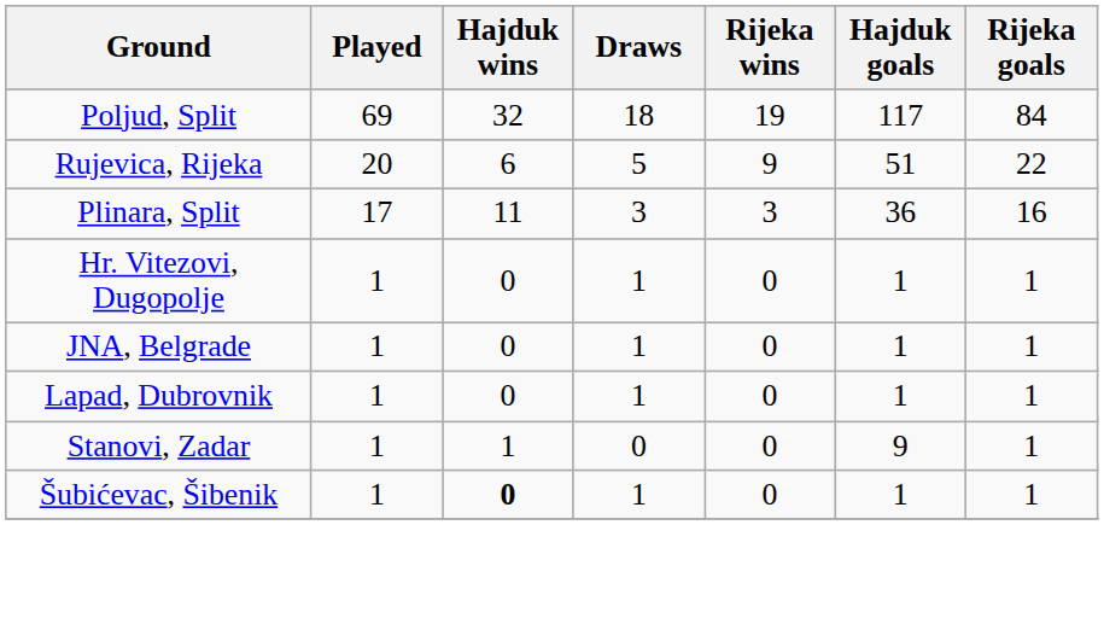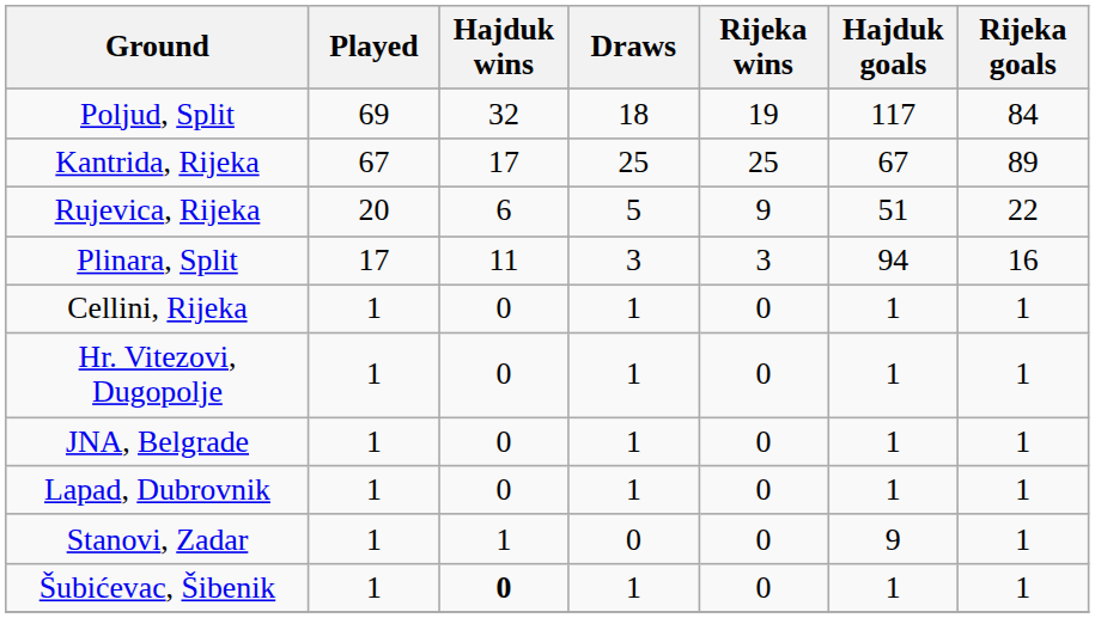 <table class="wikitable" style="text-align: center">
 <tr>
 <th width="150">Ground</th>
 <th width="60">Played</th>
 <th width="60">Hajduk wins</th>
 <th width="60">Draws</th>
 <th width="60">Rijeka wins</th>
 <th width="60">Hajduk goals</th>
 <th width="60">Rijeka goals</th>
 </tr>
 <tr>
 <td><a href='#'>Poljud</a>, <a href='#'>Split</a></td>
 <td>69</td>
 <td>32</td>
 <td>18</td>
 <td>19</td>
 <td>117</td>
 <td>84</td>
 </tr>
 <tr>
+<td><a href='#'>Kantrida</a>, <a href='#'>Rijeka</a></td>
+<td>67</td>
+<td>17</td>
+<td>25</td>
+<td>25</td>
+<td>67</td>
+<td>89</td>
+</tr>
+<tr>
 <td><a href='#'>Rujevica</a>, <a href='#'>Rijeka</a></td>
 <td>20</td>
 <td>6</td>
 <td>5</td>
 <td>9</td>
 <td>51</td>
 <td>22</td>
 </tr>
 <tr>
 <td><a href='#'>Plinara</a>, <a href='#'>Split</a></td>
 <td>17</td>
 <td>11</td>
 <td>3</td>
 <td>3</td>
-<td>36</td>
+<td>94</td>
 <td>16</td>
+</tr>
+<tr>
+<td>Cellini, <a href='#'>Rijeka</a></td>
+<td>1</td>
+<td>0</td>
+<td>1</td>
+<td>0</td>
+<td>1</td>
+<td>1</td>
 </tr>
 <tr>
 <td><a href='#'>Hr. Vitezovi</a>, <a href='#'>Dugopolje</a></td>
 <td>1</td>
 <td>0</td>
 <td>1</td>
 <td>0</td>
 <td>1</td>
 <td>1</td>
 </tr>
 <tr>
 <td><a href='#'>JNA</a>, <a href='#'>Belgrade</a></td>
 <td>1</td>
 <td>0</td>
 <td>1</td>
 <td>0</td>
 <td>1</td>
 <td>1</td>
 </tr>
 <tr>
 <td><a href='#'>Lapad</a>, <a href='#'>Dubrovnik</a></td>
 <td>1</td>
 <td>0</td>
 <td>1</td>
 <td>0</td>
 <td>1</td>
 <td>1</td>
 </tr>
 <tr>
 <td><a href='#'>Stanovi</a>, <a href='#'>Zadar</a></td>
 <td>1</td>
 <td>1</td>
 <td>0</td>
 <td>0</td>
 <td>9</td>
 <td>1</td>
 </tr>
 <tr>
 <td><a href='#'>Šubićevac</a>, <a href='#'>Šibenik</a></td>
 <td>1</td>
 <td><strong>0</strong></td>
 <td>1</td>
 <td>0</td>
 <td>1</td>
 <td>1</td>
 </tr>
 <tr>
 </tr>
 </table>
